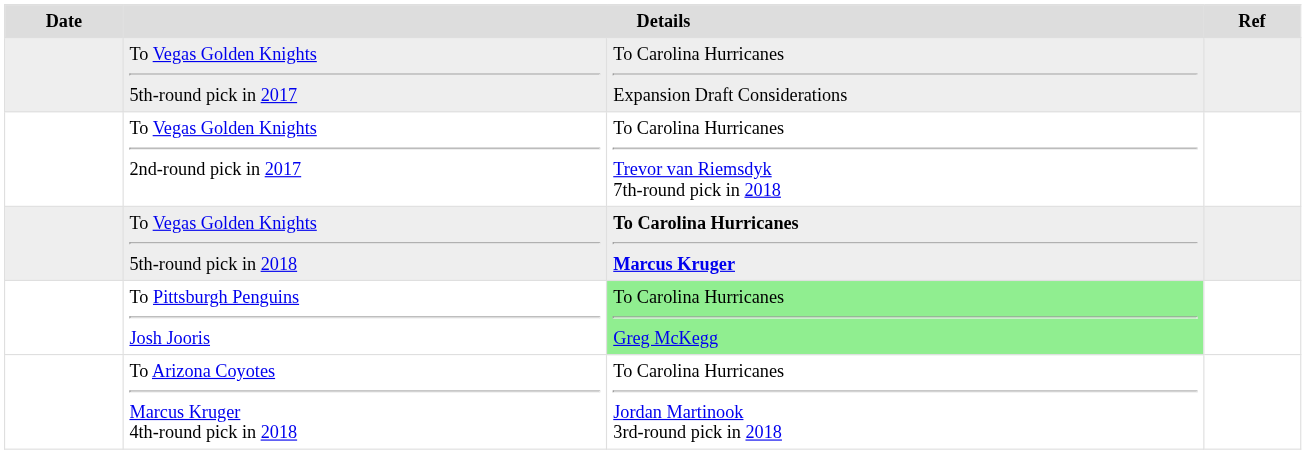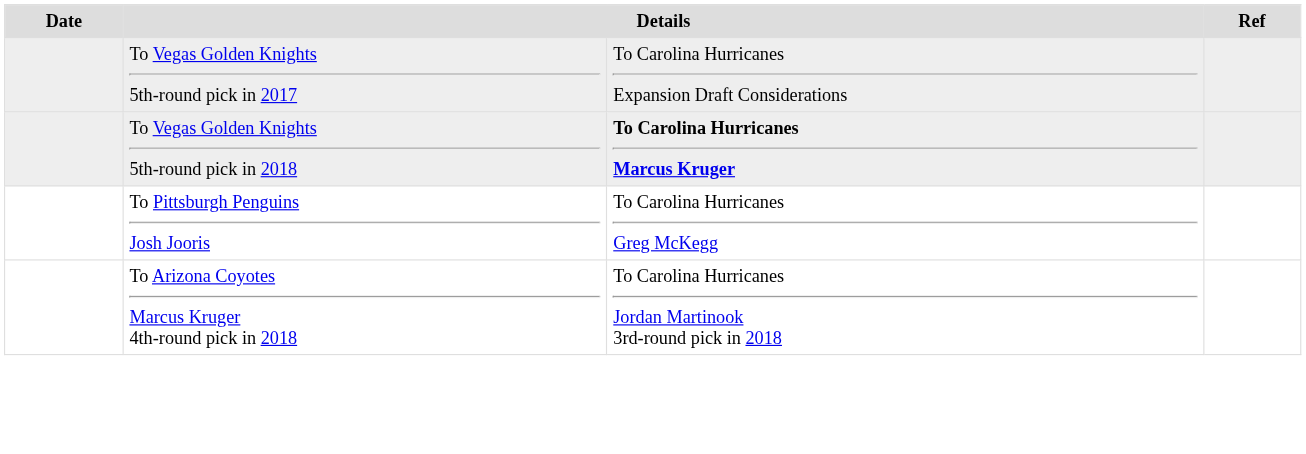 <table border=1 style="border-collapse:collapse" bordercolor="#DFDFDF" cellpadding="5" width=90%>
 <tr style="background:#ddd; text-align:center;">
 <th>Date</th>
 <th colspan="2">Details</th>
 <th>Ref</th>
 </tr>
 <tr style="background:#eee;">
 <td></td>
 <td valign="top">To <a href='#'>Vegas Golden Knights</a><hr>5th-round pick in <a href='#'>2017</a></td>
 <td valign="top">To Carolina Hurricanes<hr>Expansion Draft Considerations</td>
 <td></td>
 </tr>
-<tr>
-<td></td>
-<td valign="top">To <a href='#'>Vegas Golden Knights</a><hr>2nd-round pick in <a href='#'>2017</a></td>
-<td valign="top">To Carolina Hurricanes<hr><a href='#'>Trevor van Riemsdyk</a><br>7th-round pick in <a href='#'>2018</a></td>
-<td></td>
-</tr>
 <tr style="background:#eee;">
 <td></td>
 <td valign="top">To <a href='#'>Vegas Golden Knights</a><hr>5th-round pick in <a href='#'>2018</a></td>
 <td valign="top"><strong>To Carolina Hurricanes<hr><a href='#'>Marcus Kruger</a></strong></td>
 <td></td>
 </tr>
 <tr>
 <td></td>
 <td valign="top">To <a href='#'>Pittsburgh Penguins</a><hr><a href='#'>Josh Jooris</a></td>
-<td valign="top" style="background: lightgreen;">To Carolina Hurricanes<hr><a href='#'>Greg McKegg</a></td>
+<td valign="top">To Carolina Hurricanes<hr><a href='#'>Greg McKegg</a></td>
 <td></td>
 </tr>
 <tr>
 <td></td>
 <td valign="top">To <a href='#'>Arizona Coyotes</a><hr><a href='#'>Marcus Kruger</a><br>4th-round pick in <a href='#'>2018</a></td>
 <td valign="top">To Carolina Hurricanes<hr><a href='#'>Jordan Martinook</a><br>3rd-round pick in <a href='#'>2018</a></td>
 <td></td>
 </tr>
 </table>
